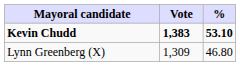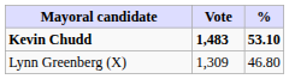 <table class="wikitable">
 <tr>
 <th style="background:#ddf;" width="200px">Mayoral candidate</th>
 <th style="background:#ddf;" width="50px">Vote</th>
 <th style="background:#ddf;" width="30px">%</th>
 </tr>
 <tr>
 <td><strong>Kevin Chudd</strong></td>
-<td><strong>1,383</strong></td>
+<td><strong>1,483</strong></td>
 <td><strong>53.10</strong></td>
 </tr>
 <tr>
 <td>Lynn Greenberg (X)</td>
 <td>1,309</td>
 <td>46.80</td>
 </tr>
 </table>
